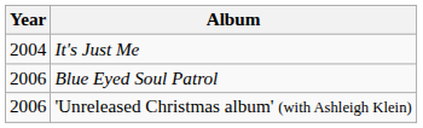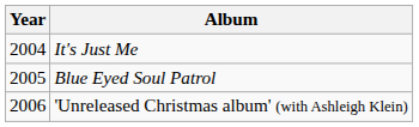 <table class="wikitable">
 <tr>
 <th align="left">Year</th>
 <th align="left">Album</th>
 </tr>
 <tr>
 <td align="left">2004</td>
 <td align="left"><em>It's Just Me</em></td>
 </tr>
 <tr>
-<td align="left">2006</td>
+<td align="left">2005</td>
 <td align="left"><em>Blue Eyed Soul Patrol</em></td>
 </tr>
 <tr>
 <td align="left">2006</td>
 <td align="left">'Unreleased Christmas album' <small>(with Ashleigh Klein)</small></td>
 </tr>
 </table>
